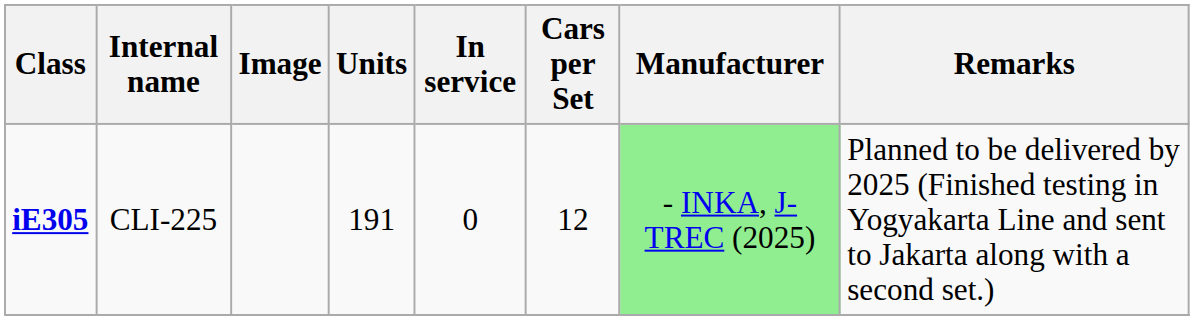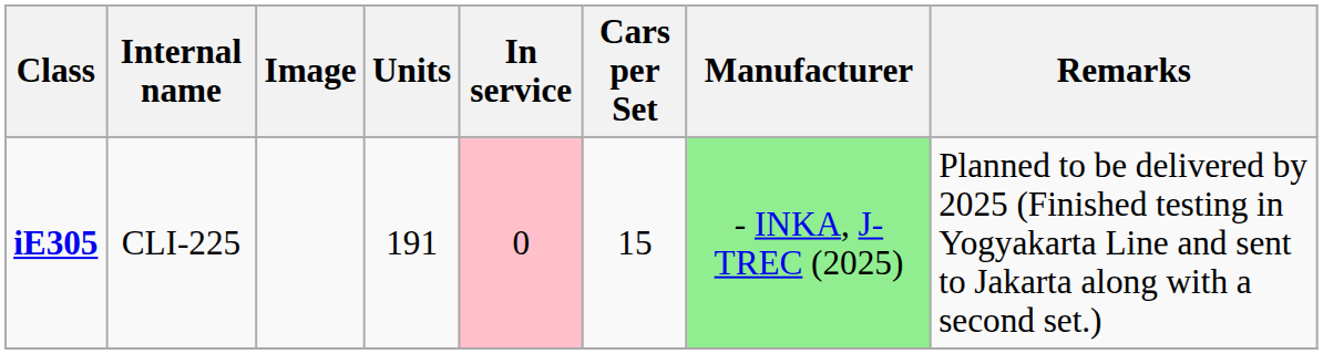 <table class="wikitable">
 <tr>
 <th>Class</th>
 <th>Internal name</th>
 <th>Image</th>
 <th>Units</th>
 <th>In service</th>
 <th>Cars per Set</th>
 <th>Manufacturer</th>
 <th>Remarks<br></th>
 </tr>
 <tr>
 <td><strong><a href='#'>iE305</a></strong></td>
 <td align="center">CLI-225</td>
 <td></td>
 <td align="center">191</td>
-<td align="center">0</td>
-<td align="center">12</td>
+<td align="center" style="background: pink;">0</td>
+<td align="center">15</td>
 <td align="center" style="background: lightgreen;">- <a href='#'>INKA</a>, <a href='#'>J-TREC</a> (2025)</td>
 <td>Planned to be delivered by 2025 (Finished testing in Yogyakarta Line and sent to Jakarta along with a second set.)</td>
 </tr>
 <tr>
 </tr>
 </table>
